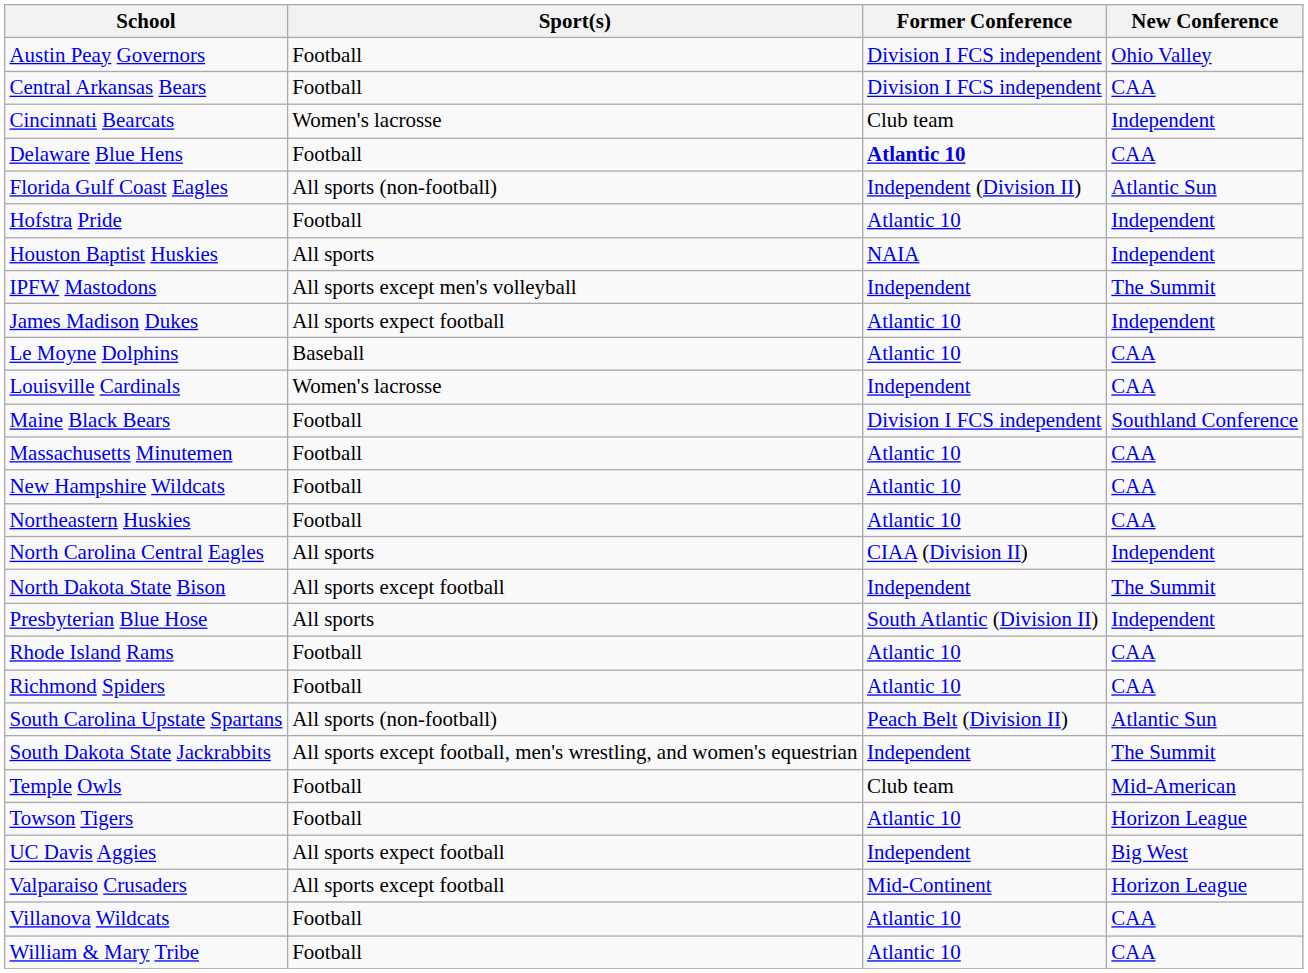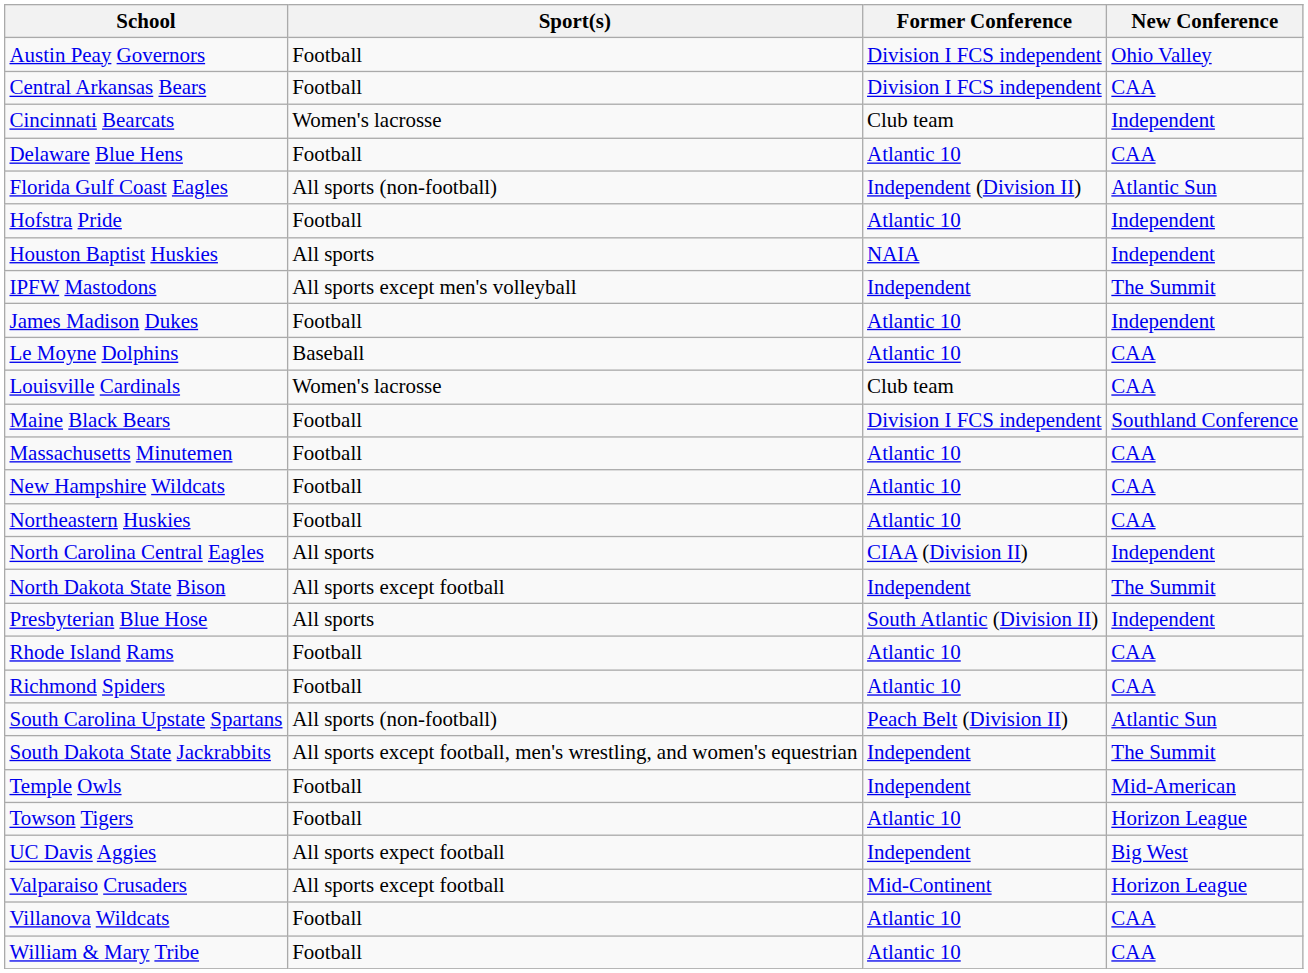 <table class="wikitable sortable">
 <tr>
 <th>School</th>
 <th>Sport(s)</th>
 <th>Former Conference</th>
 <th>New Conference</th>
 </tr>
 <tr>
 <td><a href='#'>Austin Peay</a> <a href='#'>Governors</a></td>
 <td>Football</td>
 <td><a href='#'>Division I FCS independent</a></td>
 <td><a href='#'>Ohio Valley</a></td>
 </tr>
 <tr>
 <td><a href='#'>Central Arkansas</a> <a href='#'>Bears</a></td>
 <td>Football</td>
 <td><a href='#'>Division I FCS independent</a></td>
 <td><a href='#'>CAA</a></td>
 </tr>
 <tr>
 <td><a href='#'>Cincinnati</a> <a href='#'>Bearcats</a></td>
 <td>Women's lacrosse</td>
 <td>Club team</td>
 <td><a href='#'>Independent</a></td>
 </tr>
 <tr>
 <td><a href='#'>Delaware</a> <a href='#'>Blue Hens</a></td>
 <td>Football</td>
-<td><strong><a href='#'>Atlantic 10</a></strong></td>
+<td><a href='#'>Atlantic 10</a></td>
 <td><a href='#'>CAA</a></td>
 </tr>
 <tr>
 <td><a href='#'>Florida Gulf Coast</a> <a href='#'>Eagles</a></td>
 <td>All sports (non-football)</td>
 <td><a href='#'>Independent</a> (<a href='#'>Division II</a>)</td>
 <td><a href='#'>Atlantic Sun</a></td>
 </tr>
 <tr>
 <td><a href='#'>Hofstra</a> <a href='#'>Pride</a></td>
 <td>Football</td>
 <td><a href='#'>Atlantic 10</a></td>
 <td><a href='#'>Independent</a></td>
 </tr>
 <tr>
 <td><a href='#'>Houston Baptist</a> <a href='#'>Huskies</a></td>
 <td>All sports</td>
 <td><a href='#'>NAIA</a></td>
 <td><a href='#'>Independent</a></td>
 </tr>
 <tr>
 <td><a href='#'>IPFW</a> <a href='#'>Mastodons</a></td>
 <td>All sports except men's volleyball</td>
 <td><a href='#'>Independent</a></td>
 <td><a href='#'>The Summit</a></td>
 </tr>
 <tr>
 <td><a href='#'>James Madison</a> <a href='#'>Dukes</a></td>
-<td>All sports expect football</td>
+<td>Football</td>
 <td><a href='#'>Atlantic 10</a></td>
 <td><a href='#'>Independent</a></td>
 </tr>
 <tr>
 <td><a href='#'>Le Moyne</a> <a href='#'>Dolphins</a></td>
 <td>Baseball</td>
 <td><a href='#'>Atlantic 10</a></td>
 <td><a href='#'>CAA</a></td>
 </tr>
 <tr>
 <td><a href='#'>Louisville</a> <a href='#'>Cardinals</a></td>
 <td>Women's lacrosse</td>
-<td><a href='#'>Independent</a></td>
+<td>Club team</td>
 <td><a href='#'>CAA</a></td>
 </tr>
 <tr>
 <td><a href='#'>Maine</a> <a href='#'>Black Bears</a></td>
 <td>Football</td>
 <td><a href='#'>Division I FCS independent</a></td>
 <td><a href='#'>Southland Conference</a></td>
 </tr>
 <tr>
 <td><a href='#'>Massachusetts</a> <a href='#'>Minutemen</a></td>
 <td>Football</td>
 <td><a href='#'>Atlantic 10</a></td>
 <td><a href='#'>CAA</a></td>
 </tr>
 <tr>
 <td><a href='#'>New Hampshire</a> <a href='#'>Wildcats</a></td>
 <td>Football</td>
 <td><a href='#'>Atlantic 10</a></td>
 <td><a href='#'>CAA</a></td>
 </tr>
 <tr>
 <td><a href='#'>Northeastern</a> <a href='#'>Huskies</a></td>
 <td>Football</td>
 <td><a href='#'>Atlantic 10</a></td>
 <td><a href='#'>CAA</a></td>
 </tr>
 <tr>
 <td><a href='#'>North Carolina Central</a> <a href='#'>Eagles</a></td>
 <td>All sports</td>
 <td><a href='#'>CIAA</a> (<a href='#'>Division II</a>)</td>
 <td><a href='#'>Independent</a></td>
 </tr>
 <tr>
 <td><a href='#'>North Dakota State</a> <a href='#'>Bison</a></td>
 <td>All sports except football</td>
 <td><a href='#'>Independent</a></td>
 <td><a href='#'>The Summit</a></td>
 </tr>
 <tr>
 <td><a href='#'>Presbyterian</a> <a href='#'>Blue Hose</a></td>
 <td>All sports</td>
 <td><a href='#'>South Atlantic</a> (<a href='#'>Division II</a>)</td>
 <td><a href='#'>Independent</a></td>
 </tr>
 <tr>
 <td><a href='#'>Rhode Island</a> <a href='#'>Rams</a></td>
 <td>Football</td>
 <td><a href='#'>Atlantic 10</a></td>
 <td><a href='#'>CAA</a></td>
 </tr>
 <tr>
 <td><a href='#'>Richmond</a> <a href='#'>Spiders</a></td>
 <td>Football</td>
 <td><a href='#'>Atlantic 10</a></td>
 <td><a href='#'>CAA</a></td>
 </tr>
 <tr>
 <td><a href='#'>South Carolina Upstate</a> <a href='#'>Spartans</a></td>
 <td>All sports (non-football)</td>
 <td><a href='#'>Peach Belt</a> (<a href='#'>Division II</a>)</td>
 <td><a href='#'>Atlantic Sun</a></td>
 </tr>
 <tr>
 <td><a href='#'>South Dakota State</a> <a href='#'>Jackrabbits</a></td>
 <td>All sports except football, men's wrestling, and women's equestrian</td>
 <td><a href='#'>Independent</a></td>
 <td><a href='#'>The Summit</a></td>
 </tr>
 <tr>
 <td><a href='#'>Temple</a> <a href='#'>Owls</a></td>
 <td>Football</td>
-<td>Club team</td>
+<td><a href='#'>Independent</a></td>
 <td><a href='#'>Mid-American</a></td>
 </tr>
 <tr>
 <td><a href='#'>Towson</a> <a href='#'>Tigers</a></td>
 <td>Football</td>
 <td><a href='#'>Atlantic 10</a></td>
 <td><a href='#'>Horizon League</a></td>
 </tr>
 <tr>
 <td><a href='#'>UC Davis</a> <a href='#'>Aggies</a></td>
 <td>All sports expect football</td>
 <td><a href='#'>Independent</a></td>
 <td><a href='#'>Big West</a></td>
 </tr>
 <tr>
 <td><a href='#'>Valparaiso</a> <a href='#'>Crusaders</a></td>
 <td>All sports except football</td>
 <td><a href='#'>Mid-Continent</a></td>
 <td><a href='#'>Horizon League</a></td>
 </tr>
 <tr>
 <td><a href='#'>Villanova</a> <a href='#'>Wildcats</a></td>
 <td>Football</td>
 <td><a href='#'>Atlantic 10</a></td>
 <td><a href='#'>CAA</a></td>
 </tr>
 <tr>
 <td><a href='#'>William & Mary</a> <a href='#'>Tribe</a></td>
 <td>Football</td>
 <td><a href='#'>Atlantic 10</a></td>
 <td><a href='#'>CAA</a></td>
 </tr>
 </table>
